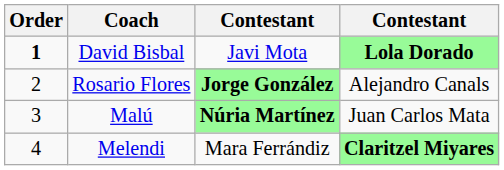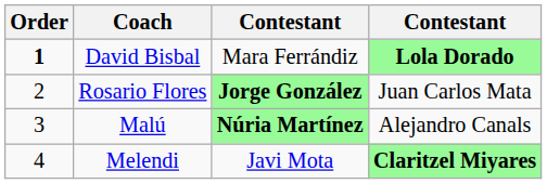 <table class="wikitable sortable" style="text-align: center; width: auto;">
 <tr class="hintergrundfarbe5">
 <th>Order</th>
 <th>Coach</th>
 <th>Contestant</th>
 <th>Contestant</th>
 </tr>
 <tr>
 <td><strong>1</strong></td>
 <td><a href='#'>David Bisbal</a></td>
-<td><a href='#'>Javi Mota</a></td>
+<td>Mara Ferrándiz</td>
 <th style="background:palegreen">Lola Dorado</th>
 </tr>
 <tr>
 <td>2</td>
 <td><a href='#'>Rosario Flores</a></td>
 <th style="background:palegreen">Jorge González</th>
-<td>Alejandro Canals</td>
+<td>Juan Carlos Mata</td>
 </tr>
 <tr>
 <td>3</td>
 <td><a href='#'>Malú</a></td>
 <th style="background:palegreen">Núria Martínez</th>
-<td>Juan Carlos Mata</td>
+<td>Alejandro Canals</td>
 </tr>
 <tr>
 <td>4</td>
 <td><a href='#'>Melendi</a></td>
-<td>Mara Ferrándiz</td>
+<td><a href='#'>Javi Mota</a></td>
 <th style="background:palegreen">Claritzel Miyares</th>
 </tr>
 </table>
